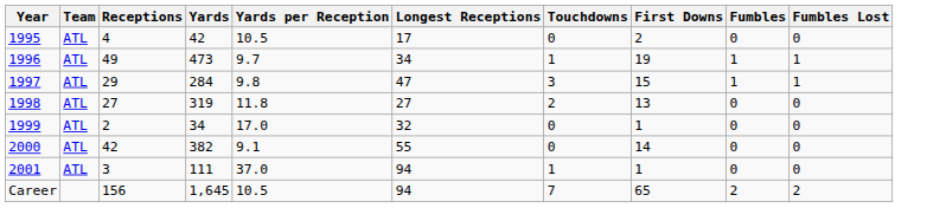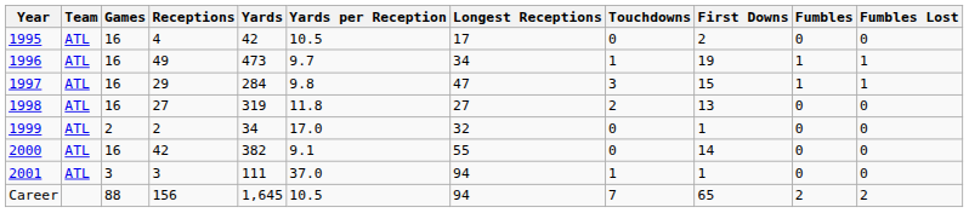 <table class="wikitable">
 <tr>
 <th>Year</th>
 <th>Team</th>
+<th>Games</th>
 <th>Receptions</th>
 <th>Yards</th>
 <th>Yards per Reception</th>
 <th>Longest Receptions</th>
 <th>Touchdowns</th>
 <th>First Downs</th>
 <th>Fumbles</th>
 <th>Fumbles Lost</th>
 </tr>
 <tr>
 <td><a href='#'>1995</a></td>
 <td><a href='#'>ATL</a></td>
+<td>16</td>
 <td>4</td>
 <td>42</td>
 <td>10.5</td>
 <td>17</td>
 <td>0</td>
 <td>2</td>
 <td>0</td>
 <td>0</td>
 </tr>
 <tr>
 <td><a href='#'>1996</a></td>
 <td><a href='#'>ATL</a></td>
+<td>16</td>
 <td>49</td>
 <td>473</td>
 <td>9.7</td>
 <td>34</td>
 <td>1</td>
 <td>19</td>
 <td>1</td>
 <td>1</td>
 </tr>
 <tr>
 <td><a href='#'>1997</a></td>
 <td><a href='#'>ATL</a></td>
+<td>16</td>
 <td>29</td>
 <td>284</td>
 <td>9.8</td>
 <td>47</td>
 <td>3</td>
 <td>15</td>
 <td>1</td>
 <td>1</td>
 </tr>
 <tr>
 <td><a href='#'>1998</a></td>
 <td><a href='#'>ATL</a></td>
+<td>16</td>
 <td>27</td>
 <td>319</td>
 <td>11.8</td>
 <td>27</td>
 <td>2</td>
 <td>13</td>
 <td>0</td>
 <td>0</td>
 </tr>
 <tr>
 <td><a href='#'>1999</a></td>
 <td><a href='#'>ATL</a></td>
 <td>2</td>
+<td>2</td>
 <td>34</td>
 <td>17.0</td>
 <td>32</td>
 <td>0</td>
 <td>1</td>
 <td>0</td>
 <td>0</td>
 </tr>
 <tr>
 <td><a href='#'>2000</a></td>
 <td><a href='#'>ATL</a></td>
+<td>16</td>
 <td>42</td>
 <td>382</td>
 <td>9.1</td>
 <td>55</td>
 <td>0</td>
 <td>14</td>
 <td>0</td>
 <td>0</td>
 </tr>
 <tr>
 <td><a href='#'>2001</a></td>
 <td><a href='#'>ATL</a></td>
 <td>3</td>
+<td>3</td>
 <td>111</td>
 <td>37.0</td>
 <td>94</td>
 <td>1</td>
 <td>1</td>
 <td>0</td>
 <td>0</td>
 </tr>
 <tr>
 <td>Career</td>
 <td></td>
+<td>88</td>
 <td>156</td>
 <td>1,645</td>
 <td>10.5</td>
 <td>94</td>
 <td>7</td>
 <td>65</td>
 <td>2</td>
 <td>2</td>
 </tr>
 </table>
